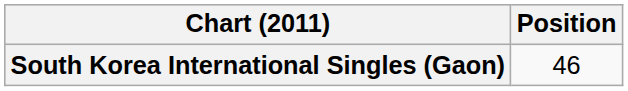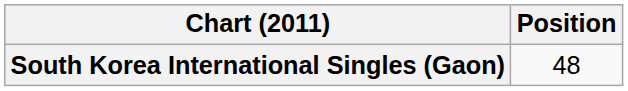 <table class="wikitable plainrowheaders">
 <tr>
 <th>Chart (2011)</th>
 <th>Position</th>
 </tr>
 <tr>
 <th scope="row">South Korea International Singles (Gaon)</th>
-<td style="text-align:center;">46</td>
+<td style="text-align:center;">48</td>
 </tr>
 </table>
